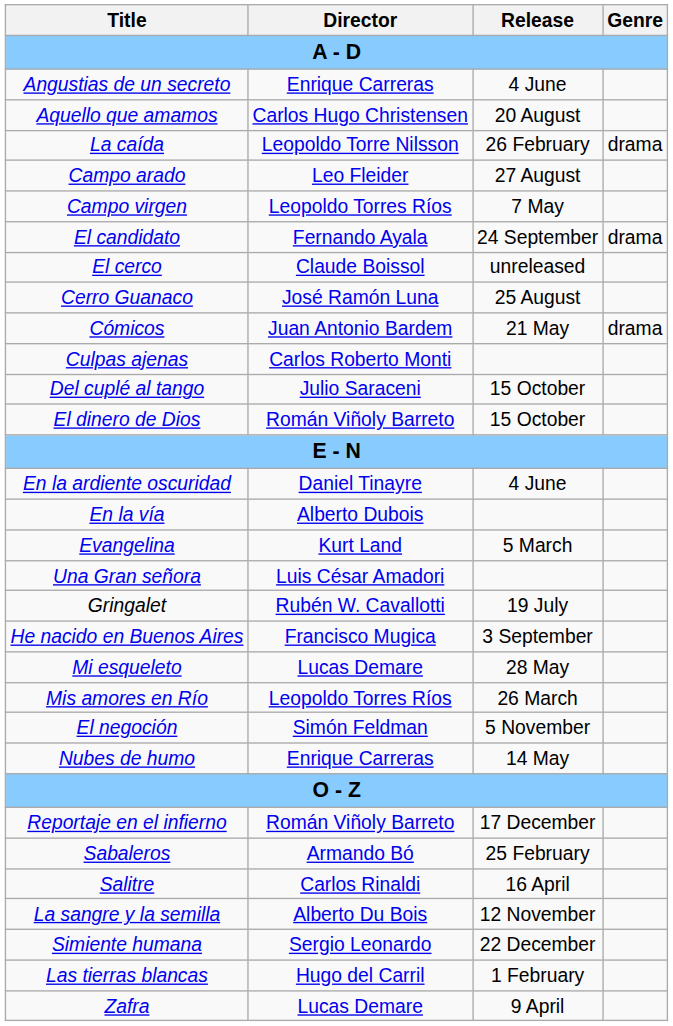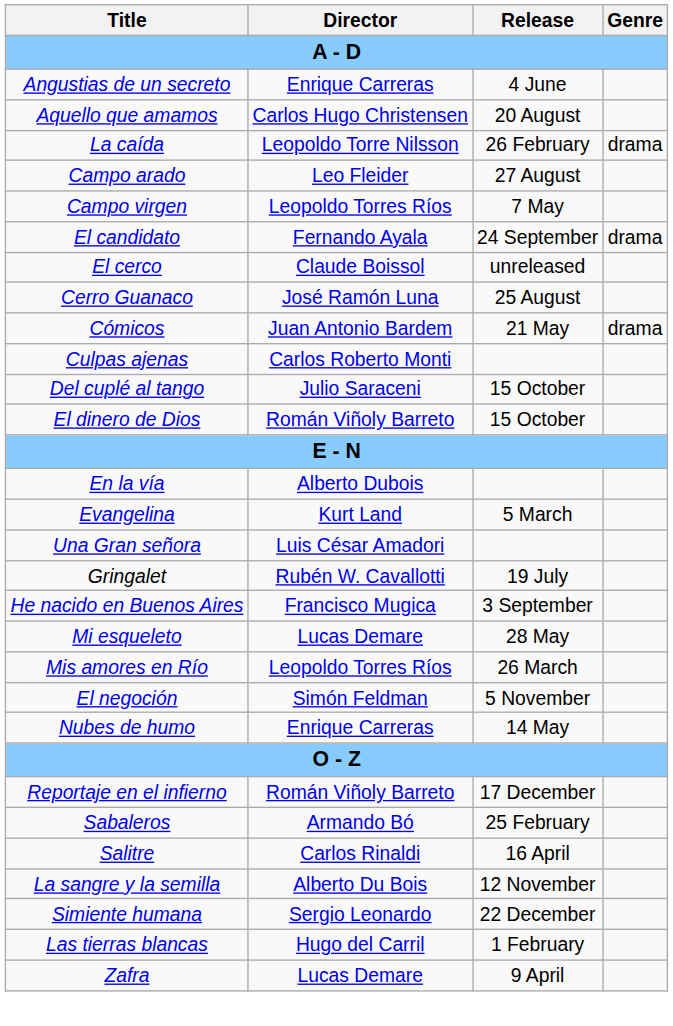 <table class="wikitable" style="margin:1em 0 1em 1em; text-align: center; font-size: 90%;">
 <tr>
 <th scope="col">Title</th>
 <th scope="col">Director</th>
 <th scope="col">Release</th>
 <th scope="col">Genre</th>
 </tr>
 <tr>
 <th colspan="4" style="background-color:#88ccff; font-size:110%;"><strong>A  -  D</strong></th>
 </tr>
 <tr>
 <td><em><a href='#'>Angustias de un secreto</a></em></td>
 <td><a href='#'>Enrique Carreras</a></td>
 <td>4 June</td>
 <td></td>
 </tr>
 <tr>
 <td><em><a href='#'>Aquello que amamos</a></em></td>
 <td><a href='#'>Carlos Hugo Christensen</a></td>
 <td>20 August</td>
 <td></td>
 </tr>
 <tr>
 <td><em><a href='#'>La caída</a></em></td>
 <td><a href='#'>Leopoldo Torre Nilsson</a></td>
 <td>26 February</td>
 <td>drama</td>
 </tr>
 <tr>
 <td><em><a href='#'>Campo arado</a></em></td>
 <td><a href='#'>Leo Fleider</a></td>
 <td>27 August</td>
 <td></td>
 </tr>
 <tr>
 <td><em><a href='#'>Campo virgen</a></em></td>
 <td><a href='#'>Leopoldo Torres Ríos</a></td>
 <td>7 May</td>
 <td></td>
 </tr>
 <tr>
 <td><em><a href='#'>El candidato</a></em></td>
 <td><a href='#'>Fernando Ayala</a></td>
 <td>24 September</td>
 <td>drama</td>
 </tr>
 <tr>
 <td><em><a href='#'>El cerco</a></em></td>
 <td><a href='#'>Claude Boissol</a></td>
 <td>unreleased</td>
 <td></td>
 </tr>
 <tr>
 <td><em><a href='#'>Cerro Guanaco</a></em></td>
 <td><a href='#'>José Ramón Luna</a></td>
 <td>25 August</td>
 <td></td>
 </tr>
 <tr>
 <td><em><a href='#'>Cómicos</a></em></td>
 <td><a href='#'>Juan Antonio Bardem</a></td>
 <td>21 May</td>
 <td>drama</td>
 </tr>
 <tr>
 <td><em><a href='#'>Culpas ajenas</a></em></td>
 <td><a href='#'>Carlos Roberto Monti</a></td>
 <td></td>
 <td></td>
 </tr>
 <tr>
 <td><em><a href='#'>Del cuplé al tango</a></em></td>
 <td><a href='#'>Julio Saraceni</a></td>
 <td>15 October</td>
 <td></td>
 </tr>
 <tr>
 <td><em><a href='#'>El dinero de Dios</a></em></td>
 <td><a href='#'>Román Viñoly Barreto</a></td>
 <td>15 October</td>
 <td></td>
 </tr>
 <tr>
 <th colspan="4" style="background-color:#88ccff; font-size:110%;"><strong>E  -  N</strong></th>
-</tr>
-<tr>
-<td><em><a href='#'>En la ardiente oscuridad</a></em></td>
-<td><a href='#'>Daniel Tinayre</a></td>
-<td>4 June</td>
-<td></td>
 </tr>
 <tr>
 <td><em><a href='#'>En la vía</a></em></td>
 <td><a href='#'>Alberto Dubois</a></td>
 <td></td>
 <td></td>
 </tr>
 <tr>
 <td><em><a href='#'>Evangelina</a></em></td>
 <td><a href='#'>Kurt Land</a></td>
 <td>5 March</td>
 <td></td>
 </tr>
 <tr>
 <td><em><a href='#'>Una Gran señora</a></em></td>
 <td><a href='#'>Luis César Amadori</a></td>
 <td></td>
 <td></td>
 </tr>
 <tr>
 <td><em>Gringalet</em></td>
 <td><a href='#'>Rubén W. Cavallotti</a></td>
 <td>19 July</td>
 <td></td>
 </tr>
 <tr>
 <td><em><a href='#'>He nacido en Buenos Aires</a></em></td>
 <td><a href='#'>Francisco Mugica</a></td>
 <td>3 September</td>
 <td></td>
 </tr>
 <tr>
 <td><em><a href='#'>Mi esqueleto</a></em></td>
 <td><a href='#'>Lucas Demare</a></td>
 <td>28 May</td>
 <td></td>
 </tr>
 <tr>
 <td><em><a href='#'>Mis amores en Río</a></em></td>
 <td><a href='#'>Leopoldo Torres Ríos</a></td>
 <td>26 March</td>
 <td></td>
 </tr>
 <tr>
 <td><em><a href='#'>El negoción</a></em></td>
 <td><a href='#'>Simón Feldman</a></td>
 <td>5 November</td>
 <td></td>
 </tr>
 <tr>
 <td><em><a href='#'>Nubes de humo</a></em></td>
 <td><a href='#'>Enrique Carreras</a></td>
 <td>14 May</td>
 <td></td>
 </tr>
 <tr>
 <th colspan="4" style="background-color:#88ccff; font-size:110%;"><strong>O  -  Z</strong></th>
 </tr>
 <tr>
 <td><em><a href='#'>Reportaje en el infierno</a></em></td>
 <td><a href='#'>Román Viñoly Barreto</a></td>
 <td>17 December</td>
 <td></td>
 </tr>
 <tr>
 <td><em><a href='#'>Sabaleros</a></em></td>
 <td><a href='#'>Armando Bó</a></td>
 <td>25 February</td>
 <td></td>
 </tr>
 <tr>
 <td><em><a href='#'>Salitre</a></em></td>
 <td><a href='#'>Carlos Rinaldi</a></td>
 <td>16 April</td>
 <td></td>
 </tr>
 <tr>
 <td><em><a href='#'>La sangre y la semilla</a></em></td>
 <td><a href='#'>Alberto Du Bois</a></td>
 <td>12 November</td>
 <td></td>
 </tr>
 <tr>
 <td><em><a href='#'>Simiente humana</a></em></td>
 <td><a href='#'>Sergio Leonardo</a></td>
 <td>22 December</td>
 <td></td>
 </tr>
 <tr>
 <td><em><a href='#'>Las tierras blancas</a></em></td>
 <td><a href='#'>Hugo del Carril</a></td>
 <td>1 February</td>
 <td></td>
 </tr>
 <tr>
 <td><em><a href='#'>Zafra</a></em></td>
 <td><a href='#'>Lucas Demare</a></td>
 <td>9 April</td>
 <td></td>
 </tr>
 </table>
